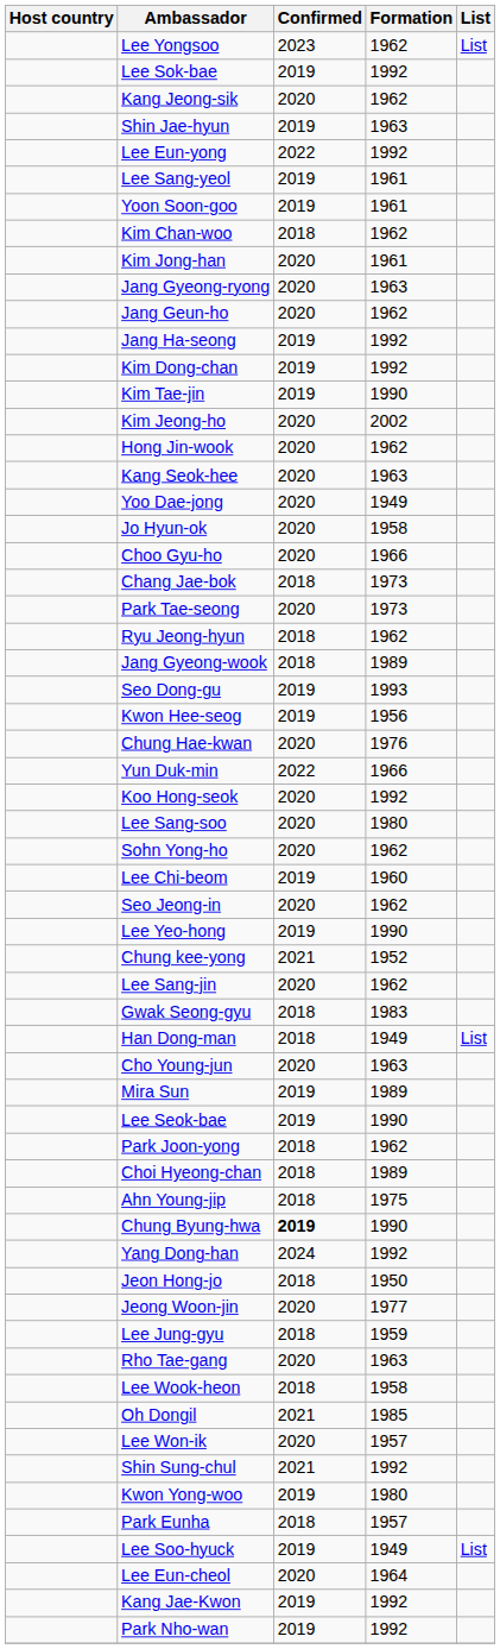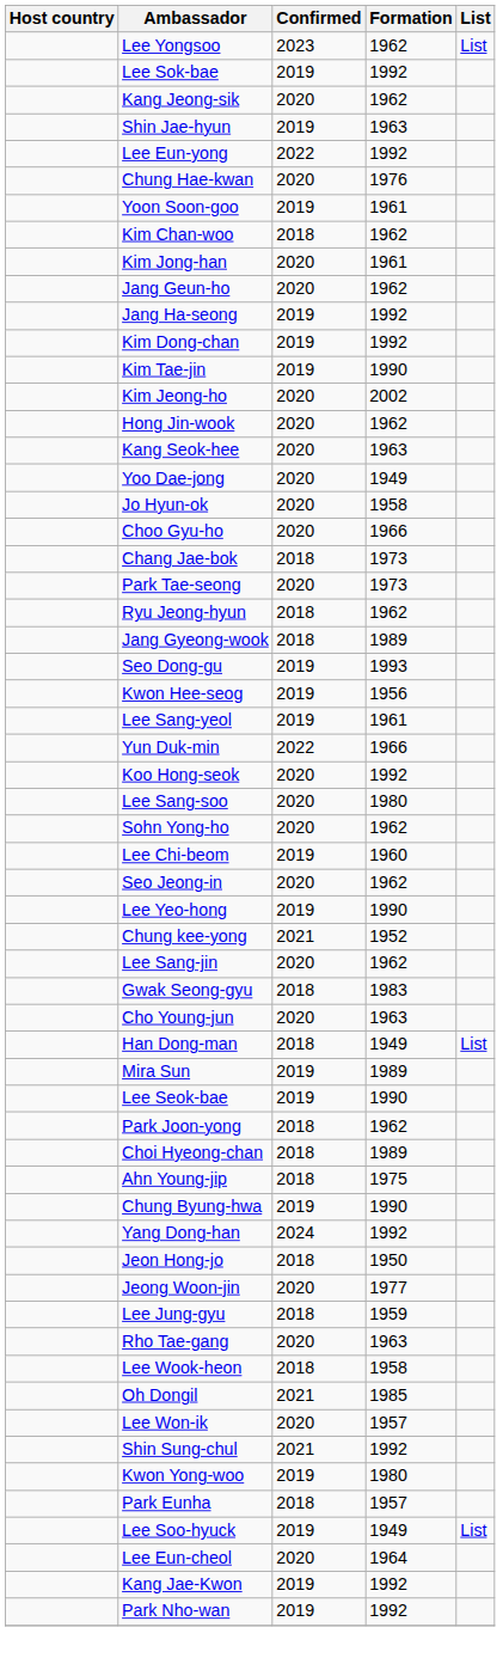 <table class="wikitable sortable">
 <tr>
 <th>Host country</th>
 <th>Ambassador</th>
 <th>Confirmed</th>
 <th>Formation</th>
 <th>List</th>
 </tr>
 <tr>
 <td></td>
 <td><a href='#'>Lee Yongsoo</a></td>
 <td>2023</td>
 <td>1962</td>
 <td><a href='#'>List</a></td>
 </tr>
 <tr>
 <td></td>
 <td><a href='#'>Lee Sok-bae</a></td>
 <td>2019</td>
 <td>1992</td>
 <td></td>
 </tr>
 <tr>
 <td></td>
 <td><a href='#'>Kang Jeong-sik</a></td>
 <td>2020</td>
 <td>1962</td>
 <td></td>
 </tr>
 <tr>
 <td></td>
 <td><a href='#'>Shin Jae-hyun</a></td>
 <td>2019</td>
 <td>1963</td>
 <td></td>
 </tr>
 <tr>
 <td></td>
 <td><a href='#'>Lee Eun-yong</a></td>
 <td>2022</td>
 <td>1992</td>
 <td></td>
 </tr>
 <tr>
 <td></td>
-<td><a href='#'>Lee Sang-yeol</a></td>
-<td>2019</td>
-<td>1961</td>
+<td><a href='#'>Chung Hae-kwan</a></td>
+<td>2020</td>
+<td>1976</td>
 <td></td>
 </tr>
 <tr>
 <td></td>
 <td><a href='#'>Yoon Soon-goo</a></td>
 <td>2019</td>
 <td>1961</td>
 <td></td>
 </tr>
 <tr>
 <td></td>
 <td><a href='#'>Kim Chan-woo</a></td>
 <td>2018</td>
 <td>1962</td>
 <td></td>
 </tr>
 <tr>
 <td></td>
 <td><a href='#'>Kim Jong-han</a></td>
 <td>2020</td>
 <td>1961</td>
-<td></td>
-</tr>
-<tr>
-<td></td>
-<td><a href='#'>Jang Gyeong-ryong</a></td>
-<td>2020</td>
-<td>1963</td>
 <td></td>
 </tr>
 <tr>
 <td></td>
 <td><a href='#'>Jang Geun-ho</a></td>
 <td>2020</td>
 <td>1962</td>
 <td></td>
 </tr>
 <tr>
 <td></td>
 <td><a href='#'>Jang Ha-seong</a></td>
 <td>2019</td>
 <td>1992</td>
 <td></td>
 </tr>
 <tr>
 <td></td>
 <td><a href='#'>Kim Dong-chan</a></td>
 <td>2019</td>
 <td>1992</td>
 <td></td>
 </tr>
 <tr>
 <td></td>
 <td><a href='#'>Kim Tae-jin</a></td>
 <td>2019</td>
 <td>1990</td>
 <td></td>
 </tr>
 <tr>
 <td></td>
 <td><a href='#'>Kim Jeong-ho</a></td>
 <td>2020</td>
 <td>2002</td>
 <td></td>
 </tr>
 <tr>
 <td></td>
 <td><a href='#'>Hong Jin-wook</a></td>
 <td>2020</td>
 <td>1962</td>
 <td></td>
 </tr>
 <tr>
 <td></td>
 <td><a href='#'>Kang Seok-hee</a></td>
 <td>2020</td>
 <td>1963</td>
 <td></td>
 </tr>
 <tr>
 <td></td>
 <td><a href='#'>Yoo Dae-jong</a></td>
 <td>2020</td>
 <td>1949</td>
 <td></td>
 </tr>
 <tr>
 <td></td>
 <td><a href='#'>Jo Hyun-ok</a></td>
 <td>2020</td>
 <td>1958</td>
 <td></td>
 </tr>
 <tr>
 <td></td>
 <td><a href='#'>Choo Gyu-ho</a></td>
 <td>2020</td>
 <td>1966</td>
 <td></td>
 </tr>
 <tr>
 <td></td>
 <td><a href='#'>Chang Jae-bok</a></td>
 <td>2018</td>
 <td>1973</td>
 <td></td>
 </tr>
 <tr>
 <td></td>
 <td><a href='#'>Park Tae-seong</a></td>
 <td>2020</td>
 <td>1973</td>
 <td></td>
 </tr>
 <tr>
 <td></td>
 <td><a href='#'>Ryu Jeong-hyun</a></td>
 <td>2018</td>
 <td>1962</td>
 <td></td>
 </tr>
 <tr>
 <td></td>
 <td><a href='#'>Jang Gyeong-wook</a></td>
 <td>2018</td>
 <td>1989</td>
 <td></td>
 </tr>
 <tr>
 <td></td>
 <td><a href='#'>Seo Dong-gu</a></td>
 <td>2019</td>
 <td>1993</td>
 <td></td>
 </tr>
 <tr>
 <td></td>
 <td><a href='#'>Kwon Hee-seog</a></td>
 <td>2019</td>
 <td>1956</td>
 <td></td>
 </tr>
 <tr>
 <td></td>
-<td><a href='#'>Chung Hae-kwan</a></td>
-<td>2020</td>
-<td>1976</td>
+<td><a href='#'>Lee Sang-yeol</a></td>
+<td>2019</td>
+<td>1961</td>
 <td></td>
 </tr>
 <tr>
 <td></td>
 <td><a href='#'>Yun Duk-min</a></td>
 <td>2022</td>
 <td>1966</td>
 <td></td>
 </tr>
 <tr>
 <td></td>
 <td><a href='#'>Koo Hong-seok</a></td>
 <td>2020</td>
 <td>1992</td>
 <td></td>
 </tr>
 <tr>
 <td></td>
 <td><a href='#'>Lee Sang-soo</a></td>
 <td>2020</td>
 <td>1980</td>
 <td></td>
 </tr>
 <tr>
 <td></td>
 <td><a href='#'>Sohn Yong-ho</a></td>
 <td>2020</td>
 <td>1962</td>
 <td></td>
 </tr>
 <tr>
 <td></td>
 <td><a href='#'>Lee Chi-beom</a></td>
 <td>2019</td>
 <td>1960</td>
 <td></td>
 </tr>
 <tr>
 <td></td>
 <td><a href='#'>Seo Jeong-in</a></td>
 <td>2020</td>
 <td>1962</td>
 <td></td>
 </tr>
 <tr>
 <td></td>
 <td><a href='#'>Lee Yeo-hong</a></td>
 <td>2019</td>
 <td>1990</td>
 <td></td>
 </tr>
 <tr>
 <td></td>
 <td><a href='#'>Chung kee-yong</a></td>
 <td>2021</td>
 <td>1952</td>
 <td></td>
 </tr>
 <tr>
 <td></td>
 <td><a href='#'>Lee Sang-jin</a></td>
 <td>2020</td>
 <td>1962</td>
 <td></td>
 </tr>
 <tr>
 <td></td>
 <td><a href='#'>Gwak Seong-gyu</a></td>
 <td>2018</td>
 <td>1983</td>
 <td></td>
 </tr>
 <tr>
 <td></td>
+<td><a href='#'>Cho Young-jun</a></td>
+<td>2020</td>
+<td>1963</td>
+<td></td>
+</tr>
+<tr>
+<td></td>
 <td><a href='#'>Han Dong-man</a></td>
 <td>2018</td>
 <td>1949</td>
 <td><a href='#'>List</a></td>
-</tr>
-<tr>
-<td></td>
-<td><a href='#'>Cho Young-jun</a></td>
-<td>2020</td>
-<td>1963</td>
-<td></td>
 </tr>
 <tr>
 <td></td>
 <td><a href='#'>Mira Sun</a></td>
 <td>2019</td>
 <td>1989</td>
 <td></td>
 </tr>
 <tr>
 <td></td>
 <td><a href='#'>Lee Seok-bae</a></td>
 <td>2019</td>
 <td>1990</td>
 <td></td>
 </tr>
 <tr>
 <td></td>
 <td><a href='#'>Park Joon-yong</a></td>
 <td>2018</td>
 <td>1962</td>
 <td></td>
 </tr>
 <tr>
 <td></td>
 <td><a href='#'>Choi Hyeong-chan</a></td>
 <td>2018</td>
 <td>1989</td>
 <td></td>
 </tr>
 <tr>
 <td></td>
 <td><a href='#'>Ahn Young-jip</a></td>
 <td>2018</td>
 <td>1975</td>
 <td></td>
 </tr>
 <tr>
 <td></td>
 <td><a href='#'>Chung Byung-hwa</a></td>
-<td><strong>2019</strong></td>
+<td>2019</td>
 <td>1990</td>
 <td></td>
 </tr>
 <tr>
 <td></td>
 <td><a href='#'>Yang Dong-han</a></td>
 <td>2024</td>
 <td>1992</td>
 <td></td>
 </tr>
 <tr>
 <td></td>
 <td><a href='#'>Jeon Hong-jo</a></td>
 <td>2018</td>
 <td>1950</td>
 <td></td>
 </tr>
 <tr>
 <td></td>
 <td><a href='#'>Jeong Woon-jin</a></td>
 <td>2020</td>
 <td>1977</td>
 <td></td>
 </tr>
 <tr>
 <td></td>
 <td><a href='#'>Lee Jung-gyu</a></td>
 <td>2018</td>
 <td>1959</td>
 <td></td>
 </tr>
 <tr>
 <td></td>
 <td><a href='#'>Rho Tae-gang</a></td>
 <td>2020</td>
 <td>1963</td>
 <td></td>
 </tr>
 <tr>
 <td></td>
 <td><a href='#'>Lee Wook-heon</a></td>
 <td>2018</td>
 <td>1958</td>
 <td></td>
 </tr>
 <tr>
 <td></td>
 <td><a href='#'>Oh Dongil</a></td>
 <td>2021</td>
 <td>1985</td>
 <td></td>
 </tr>
 <tr>
 <td></td>
 <td><a href='#'>Lee Won-ik</a></td>
 <td>2020</td>
 <td>1957</td>
 <td></td>
 </tr>
 <tr>
 <td></td>
 <td><a href='#'>Shin Sung-chul</a></td>
 <td>2021</td>
 <td>1992</td>
 <td></td>
 </tr>
 <tr>
 <td></td>
 <td><a href='#'>Kwon Yong-woo</a></td>
 <td>2019</td>
 <td>1980</td>
 <td></td>
 </tr>
 <tr>
 <td></td>
 <td><a href='#'>Park Eunha</a></td>
 <td>2018</td>
 <td>1957</td>
 <td></td>
 </tr>
 <tr>
 <td></td>
 <td><a href='#'>Lee Soo-hyuck</a></td>
 <td>2019</td>
 <td>1949</td>
 <td><a href='#'>List</a></td>
 </tr>
 <tr>
 <td></td>
 <td><a href='#'>Lee Eun-cheol</a></td>
 <td>2020</td>
 <td>1964</td>
 <td></td>
 </tr>
 <tr>
 <td></td>
 <td><a href='#'>Kang Jae-Kwon</a></td>
 <td>2019</td>
 <td>1992</td>
 <td></td>
 </tr>
 <tr>
 <td></td>
 <td><a href='#'>Park Nho-wan</a></td>
 <td>2019</td>
 <td>1992</td>
 <td></td>
 </tr>
 <tr>
 </tr>
 </table>
